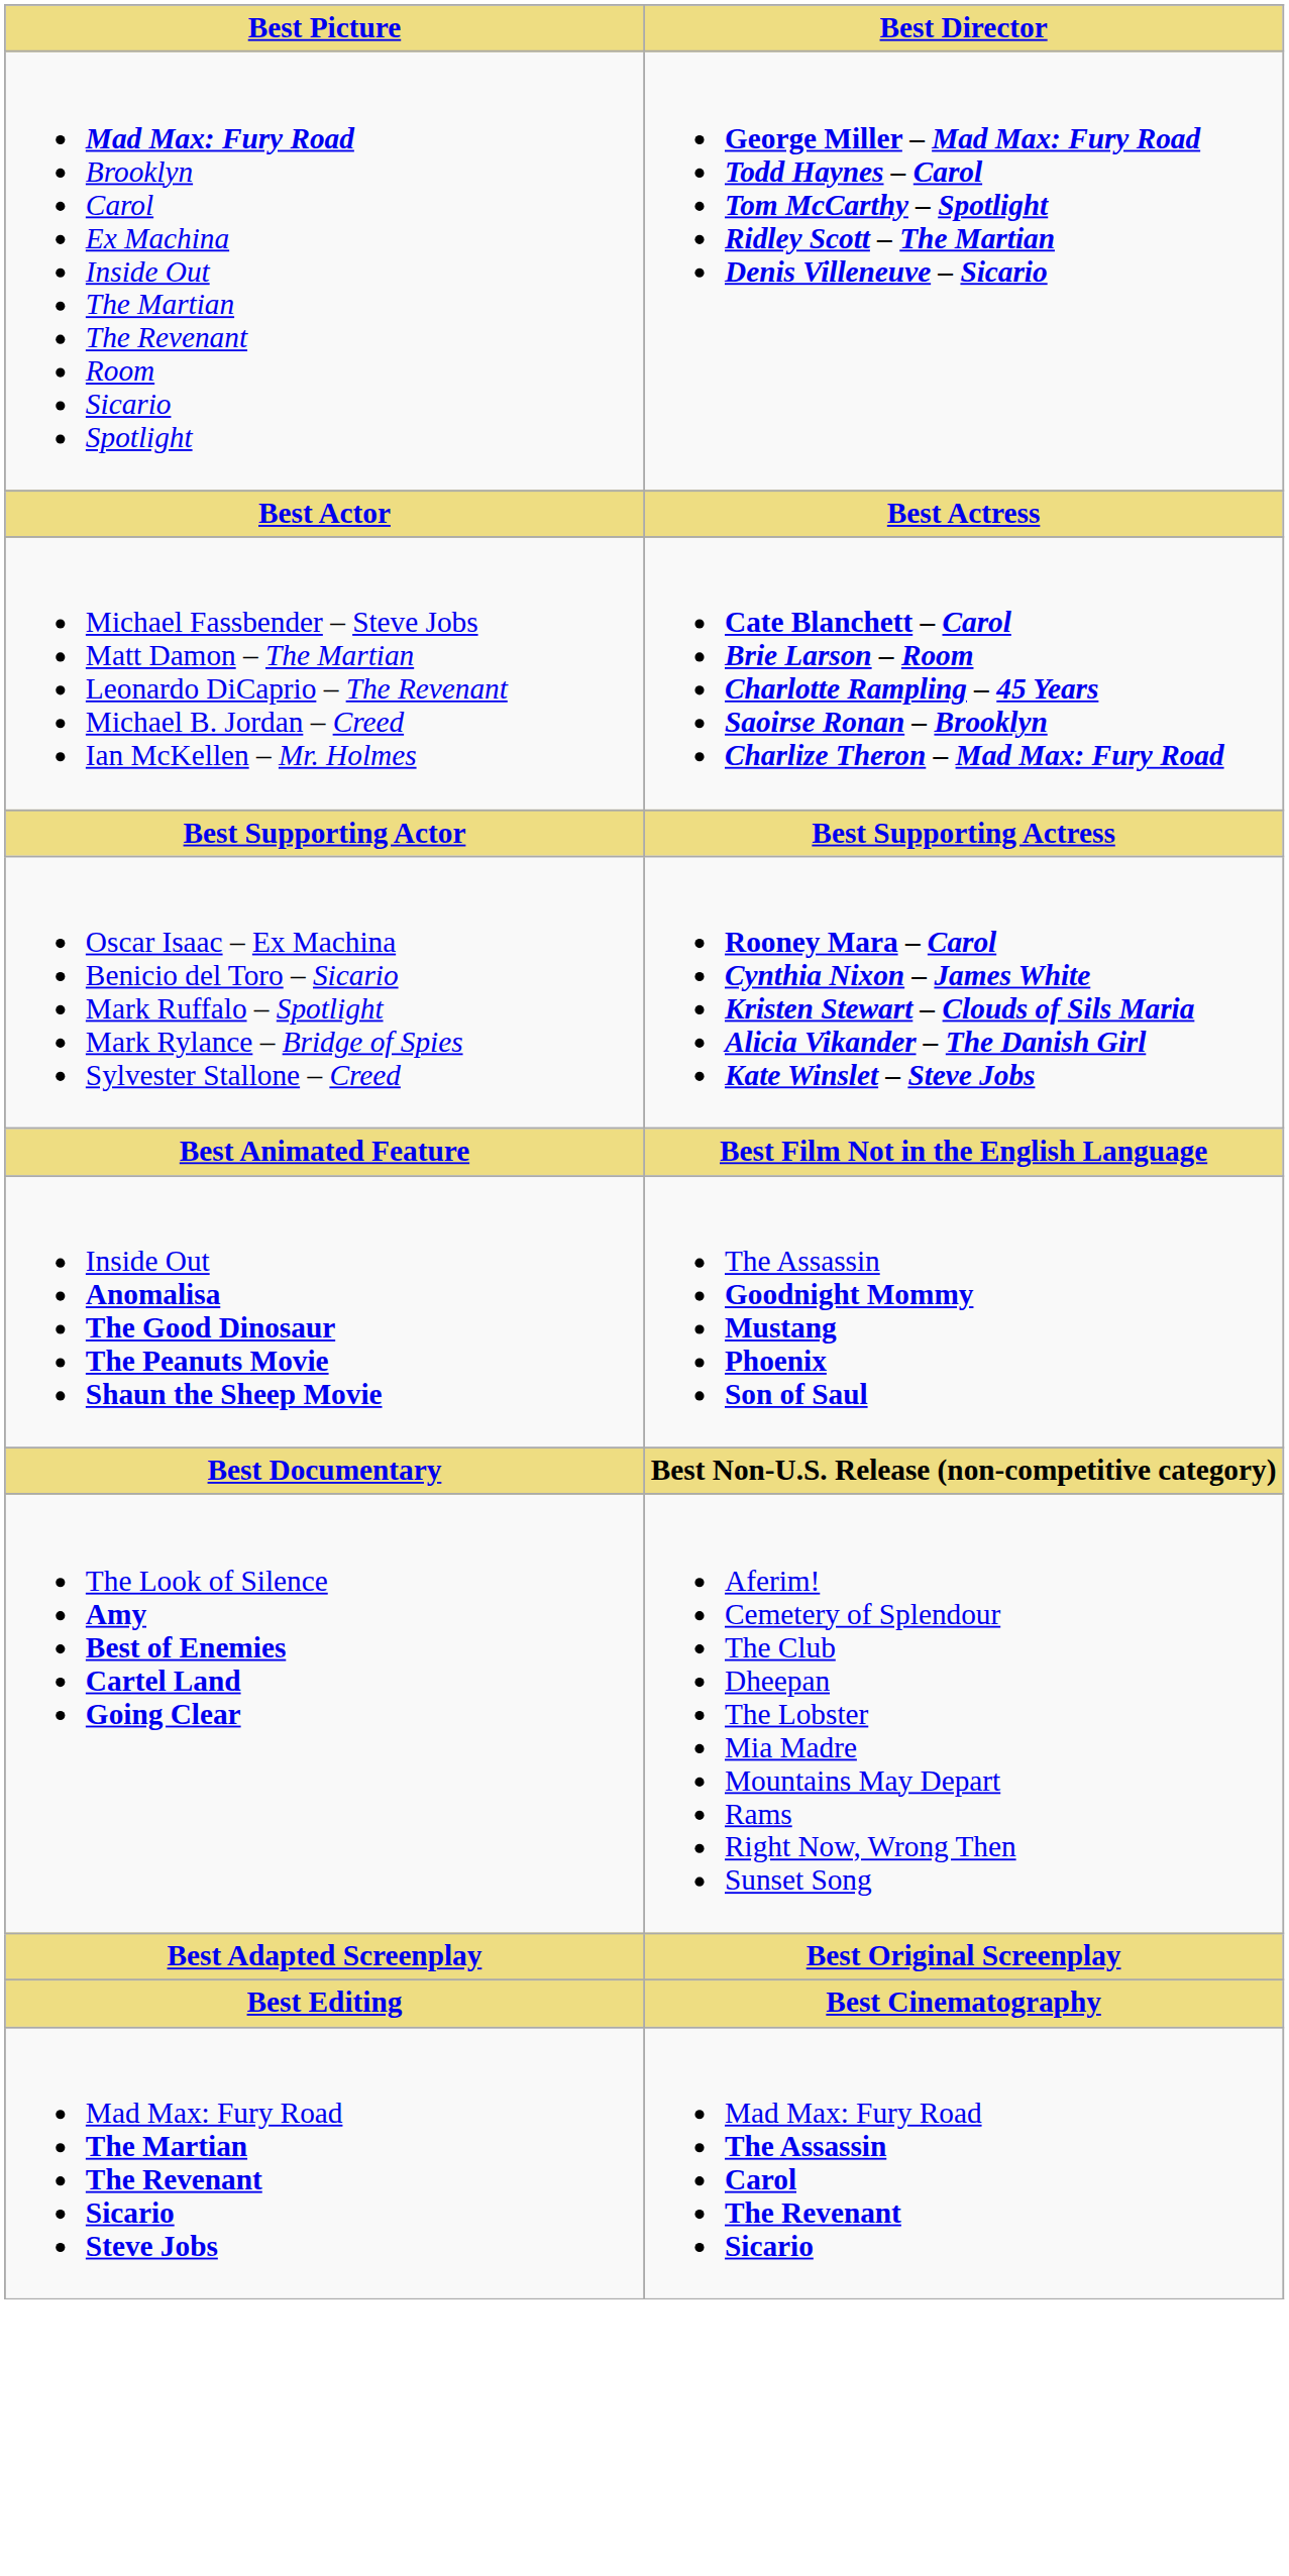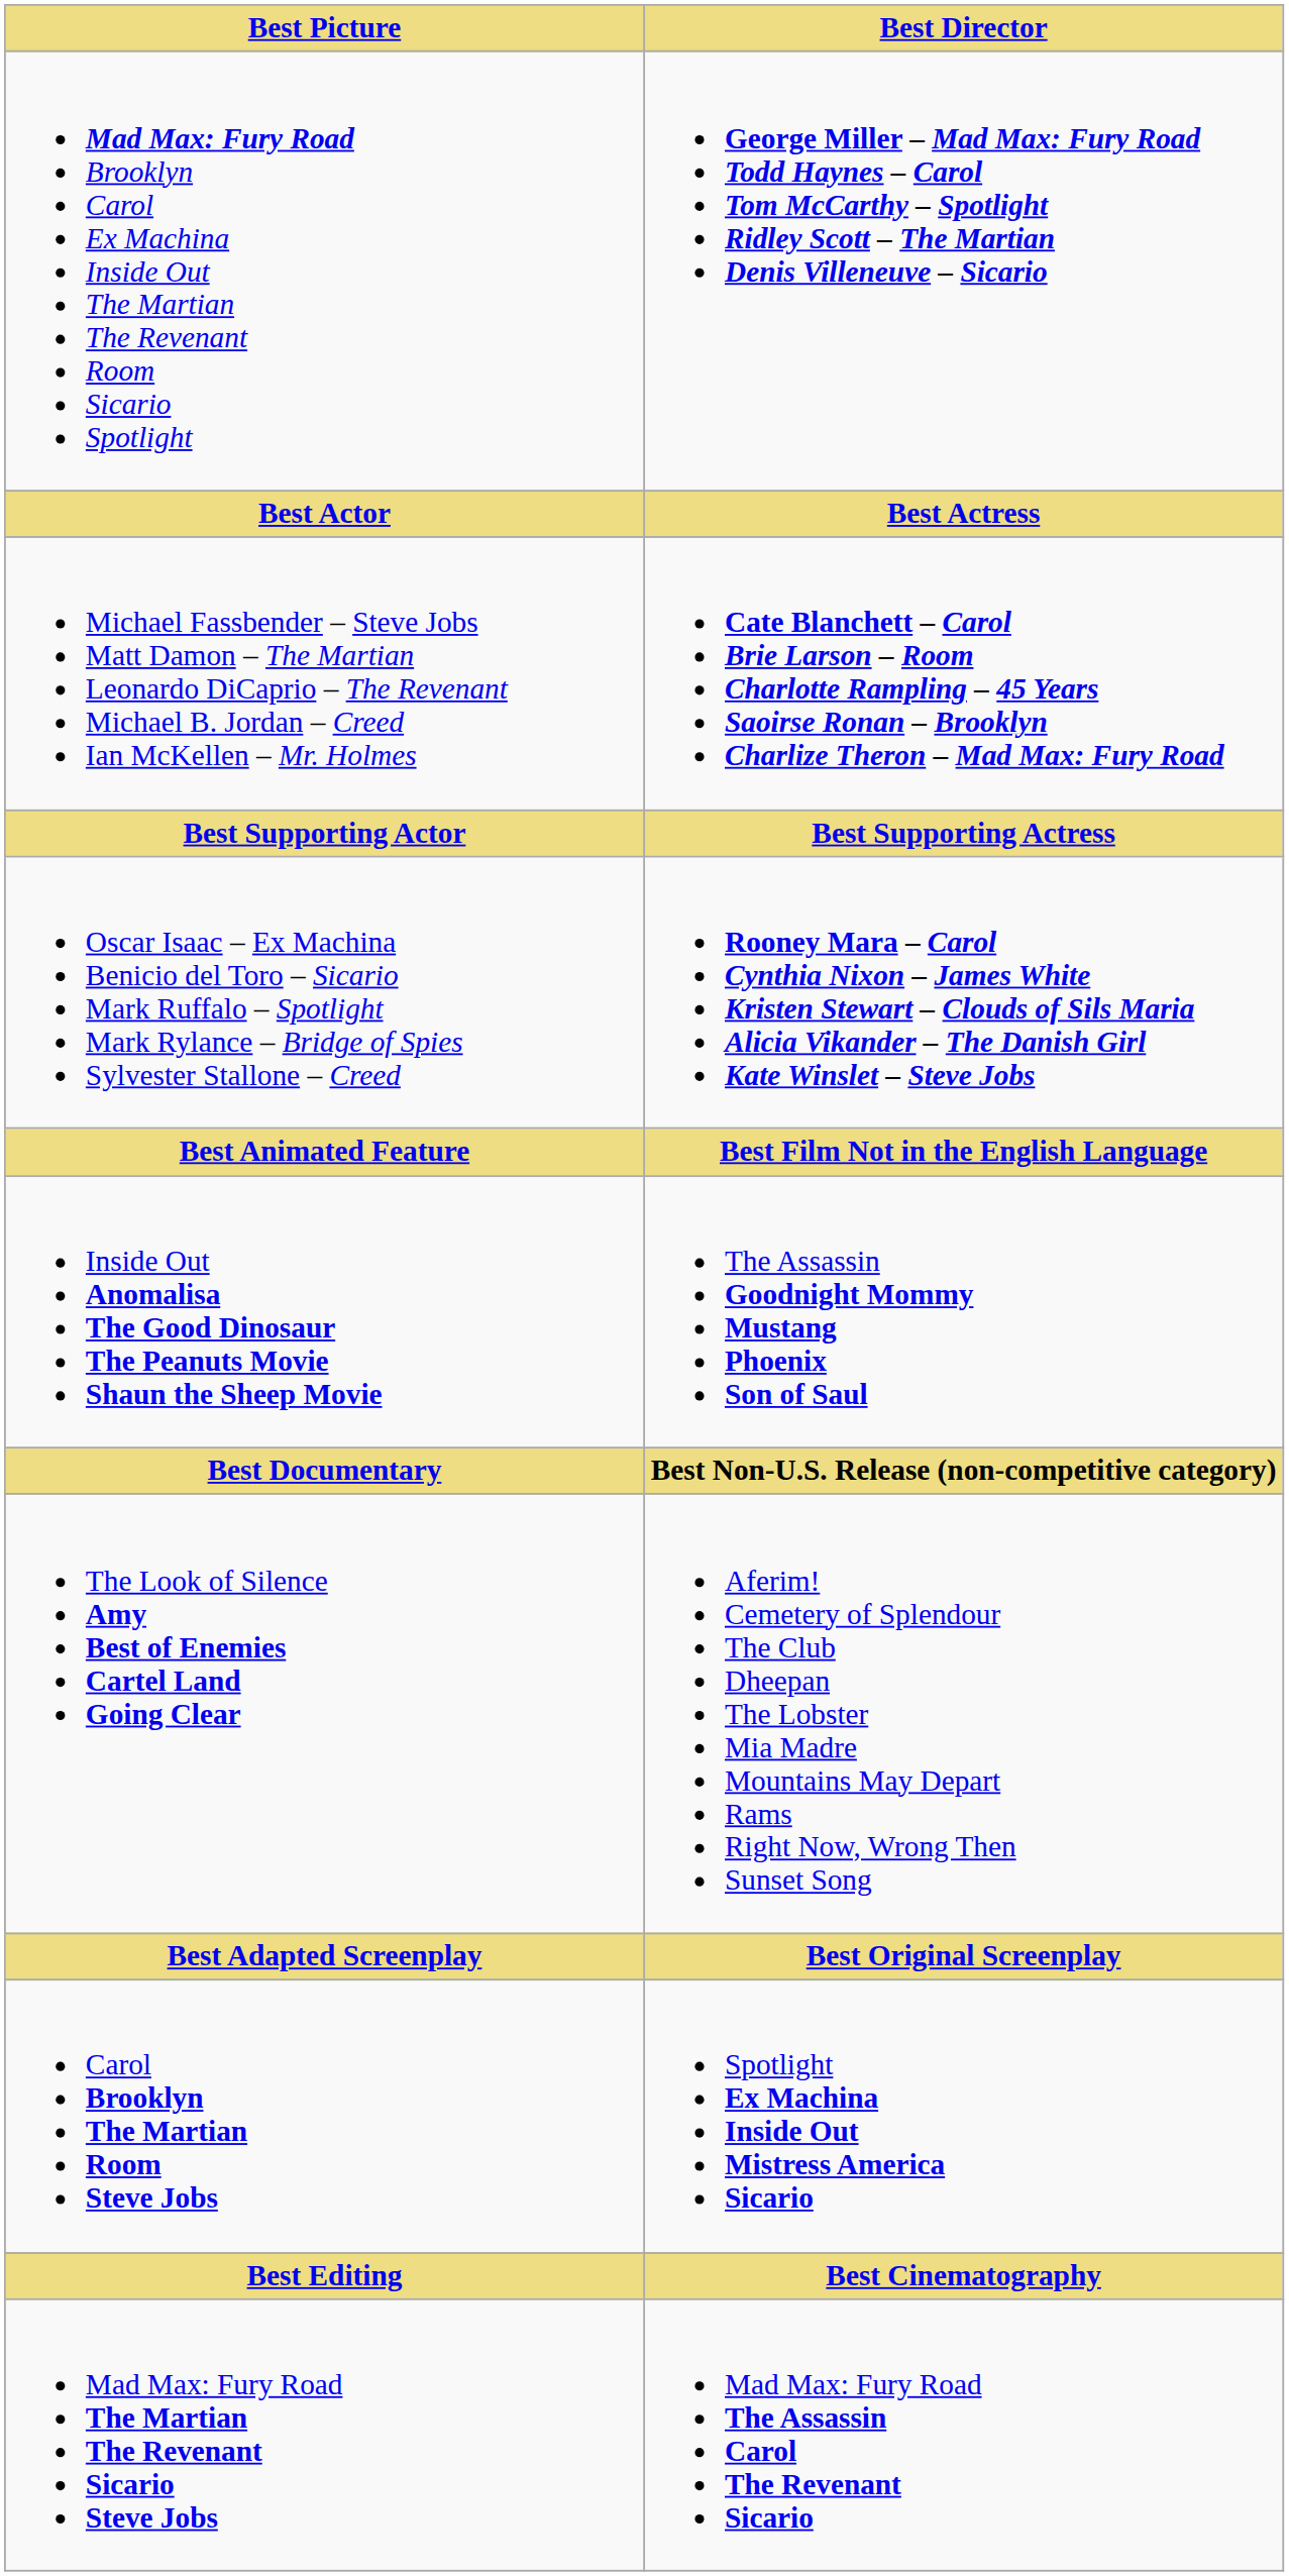 <table class="wikitable">
 <tr>
 <th style="background:#EEDD82; width: 50%"><a href='#'>Best Picture</a></th>
 <th style="background:#EEDD82; width: 50%"><a href='#'>Best Director</a></th>
 </tr>
 <tr>
 <td valign="top"><br><ul><li><strong><em><a href='#'>Mad Max: Fury Road</a></em></strong></li><li><em><a href='#'>Brooklyn</a></em></li><li><em><a href='#'>Carol</a></em></li><li><em><a href='#'>Ex Machina</a></em></li><li><em><a href='#'>Inside Out</a></em></li><li><em><a href='#'>The Martian</a></em></li><li><em><a href='#'>The Revenant</a></em></li><li><em><a href='#'>Room</a></em></li><li><em><a href='#'>Sicario</a></em></li><li><em><a href='#'>Spotlight</a></em></li></ul></td>
 <td valign="top"><br><ul><li><strong><a href='#'>George Miller</a> – <em><a href='#'>Mad Max: Fury Road</a><strong><em></li><li><a href='#'>Todd Haynes</a> – </em><a href='#'>Carol</a><em></li><li><a href='#'>Tom McCarthy</a> – </em><a href='#'>Spotlight</a><em></li><li><a href='#'>Ridley Scott</a> – </em><a href='#'>The Martian</a><em></li><li><a href='#'>Denis Villeneuve</a> – </em><a href='#'>Sicario</a><em></li></ul></td>
 </tr>
 <tr>
 <th style="background:#EEDD82; width: 50%"><a href='#'>Best Actor</a></th>
 <th style="background:#EEDD82; width: 50%"><a href='#'>Best Actress</a></th>
 </tr>
 <tr>
 <td valign="top"><br><ul><li></strong><a href='#'>Michael Fassbender</a> – </em><a href='#'>Steve Jobs</a></em></strong></li><li><a href='#'>Matt Damon</a> – <em><a href='#'>The Martian</a></em></li><li><a href='#'>Leonardo DiCaprio</a> – <em><a href='#'>The Revenant</a></em></li><li><a href='#'>Michael B. Jordan</a> – <em><a href='#'>Creed</a></em></li><li><a href='#'>Ian McKellen</a> – <em><a href='#'>Mr. Holmes</a></em></li></ul></td>
 <td valign="top"><br><ul><li><strong><a href='#'>Cate Blanchett</a> – <em><a href='#'>Carol</a><strong><em></li><li><a href='#'>Brie Larson</a> – </em><a href='#'>Room</a><em></li><li><a href='#'>Charlotte Rampling</a> – </em><a href='#'>45 Years</a><em></li><li><a href='#'>Saoirse Ronan</a> – </em><a href='#'>Brooklyn</a><em></li><li><a href='#'>Charlize Theron</a> – </em><a href='#'>Mad Max: Fury Road</a><em></li></ul></td>
 </tr>
 <tr>
 <th style="background:#EEDD82; width: 50%"><a href='#'>Best Supporting Actor</a></th>
 <th style="background:#EEDD82; width: 50%"><a href='#'>Best Supporting Actress</a></th>
 </tr>
 <tr>
 <td valign="top"><br><ul><li></strong><a href='#'>Oscar Isaac</a> – </em><a href='#'>Ex Machina</a></em></strong></li><li><a href='#'>Benicio del Toro</a> – <em> <a href='#'>Sicario</a></em></li><li><a href='#'>Mark Ruffalo</a> – <em><a href='#'>Spotlight</a></em></li><li><a href='#'>Mark Rylance</a> – <em><a href='#'>Bridge of Spies</a></em></li><li><a href='#'>Sylvester Stallone</a> – <em><a href='#'>Creed</a></em></li></ul></td>
 <td valign="top"><br><ul><li><strong><a href='#'>Rooney Mara</a> – <em><a href='#'>Carol</a><strong><em></li><li><a href='#'>Cynthia Nixon</a> – </em><a href='#'>James White</a><em></li><li><a href='#'>Kristen Stewart</a> – </em><a href='#'>Clouds of Sils Maria</a><em></li><li><a href='#'>Alicia Vikander</a> – </em><a href='#'>The Danish Girl</a><em></li><li><a href='#'>Kate Winslet</a> – </em><a href='#'>Steve Jobs</a><em></li></ul></td>
 </tr>
 <tr>
 <th style="background:#EEDD82; width: 50%"><a href='#'>Best Animated Feature</a></th>
 <th style="background:#EEDD82; width: 50%"><a href='#'>Best Film Not in the English Language</a></th>
 </tr>
 <tr>
 <td valign="top"><br><ul><li></em></strong><a href='#'>Inside Out</a><strong><em></li><li></em><a href='#'>Anomalisa</a><em></li><li></em><a href='#'>The Good Dinosaur</a><em></li><li></em><a href='#'>The Peanuts Movie</a><em></li><li></em><a href='#'>Shaun the Sheep Movie</a><em></li></ul></td>
 <td valign="top"><br><ul><li></em></strong><a href='#'>The Assassin</a><strong><em></li><li></em><a href='#'>Goodnight Mommy</a><em></li><li></em><a href='#'>Mustang</a><em></li><li></em><a href='#'>Phoenix</a><em></li><li></em><a href='#'>Son of Saul</a><em></li></ul></td>
 </tr>
 <tr>
 <th style="background:#EEDD82; width: 50%"><a href='#'>Best Documentary</a></th>
 <th style="background:#EEDD82; width: 50%">Best Non-U.S. Release (non-competitive category)</th>
 </tr>
 <tr>
 <td valign="top"><br><ul><li></em></strong><a href='#'>The Look of Silence</a><strong><em></li><li></em><a href='#'>Amy</a><em></li><li></em><a href='#'>Best of Enemies</a><em></li><li></em><a href='#'>Cartel Land</a><em></li><li></em><a href='#'>Going Clear</a><em></li></ul></td>
 <td valign="top"><br><ul><li></em><a href='#'>Aferim!</a><em></li><li></em><a href='#'>Cemetery of Splendour</a><em></li><li></em><a href='#'>The Club</a><em></li><li></em><a href='#'>Dheepan</a><em></li><li></em><a href='#'>The Lobster</a><em></li><li></em><a href='#'>Mia Madre</a><em></li><li></em><a href='#'>Mountains May Depart</a><em></li><li></em><a href='#'>Rams</a><em></li><li></em><a href='#'>Right Now, Wrong Then</a><em></li><li></em><a href='#'>Sunset Song</a><em></li></ul></td>
 </tr>
 <tr>
 <th style="background:#EEDD82; width: 50%"><a href='#'>Best Adapted Screenplay</a></th>
 <th style="background:#EEDD82; width: 50%"><a href='#'>Best Original Screenplay</a></th>
 </tr>
 <tr>
+<td valign="top"><br><ul><li></em></strong><a href='#'>Carol</a><strong><em></li><li></em><a href='#'>Brooklyn</a><em></li><li></em><a href='#'>The Martian</a><em></li><li></em><a href='#'>Room</a><em></li><li></em><a href='#'>Steve Jobs</a><em></li></ul></td>
+<td valign="top"><br><ul><li></em></strong><a href='#'>Spotlight</a><strong><em></li><li></em><a href='#'>Ex Machina</a><em></li><li></em><a href='#'>Inside Out</a><em></li><li></em><a href='#'>Mistress America</a><em></li><li></em><a href='#'>Sicario</a><em></li></ul></td>
+</tr>
+<tr>
 <th style="background:#EEDD82; width: 50%"><a href='#'>Best Editing</a></th>
 <th style="background:#EEDD82; width: 50%"><a href='#'>Best Cinematography</a></th>
 </tr>
 <tr>
 <td valign="top"><br><ul><li></em></strong><a href='#'>Mad Max: Fury Road</a><strong><em></li><li></em><a href='#'>The Martian</a><em></li><li></em><a href='#'>The Revenant</a><em></li><li></em><a href='#'>Sicario</a><em></li><li></em><a href='#'>Steve Jobs</a><em></li></ul></td>
 <td valign="top"><br><ul><li></em></strong><a href='#'>Mad Max: Fury Road</a><strong><em></li><li></em><a href='#'>The Assassin</a><em></li><li></em><a href='#'>Carol</a><em></li><li></em><a href='#'>The Revenant</a><em></li><li></em><a href='#'>Sicario</a><em></li></ul></td>
 </tr>
 </table>
